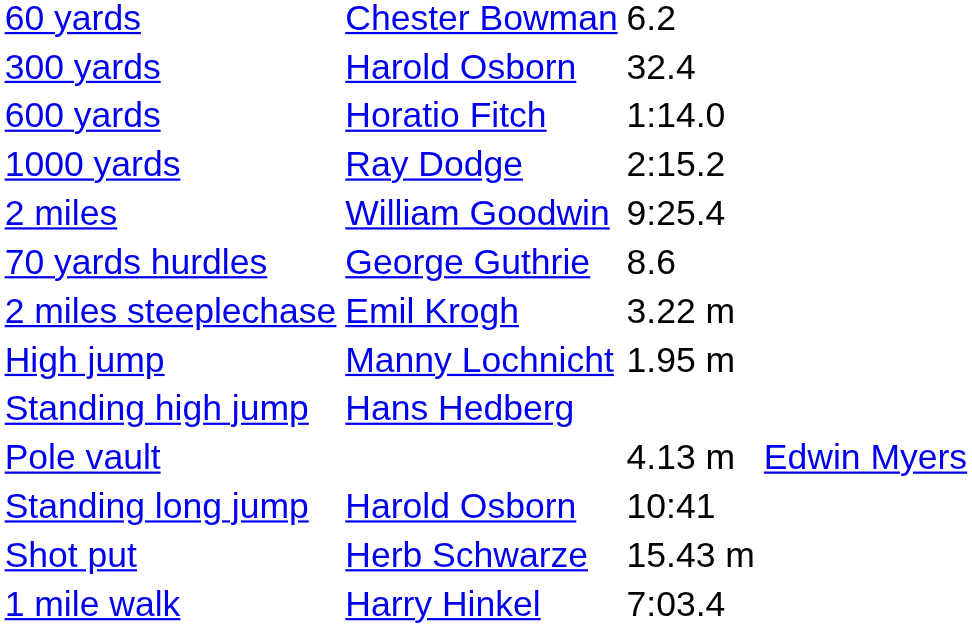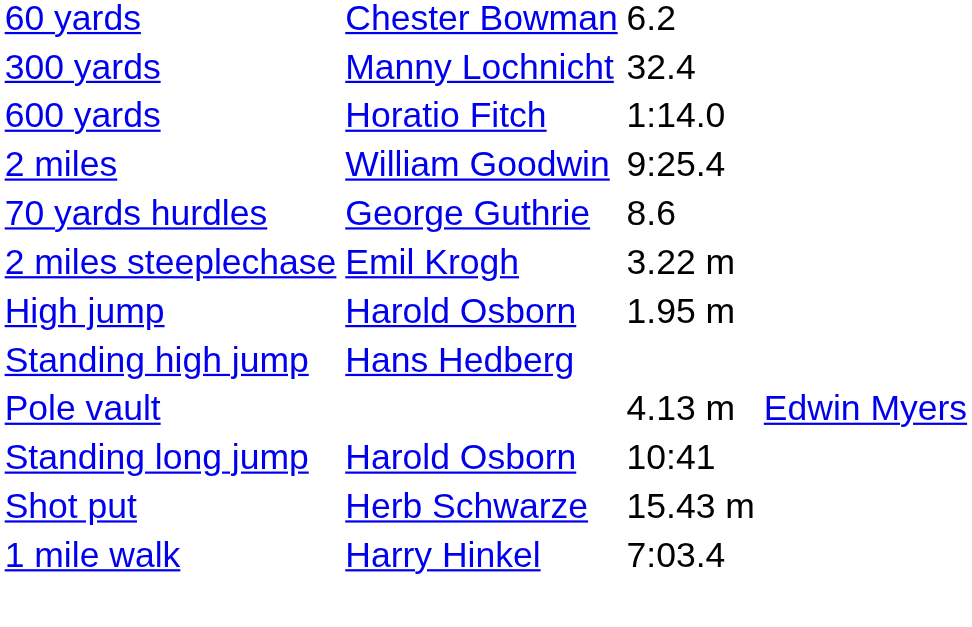 <table>
 <tr>
 <td><a href='#'>60 yards</a></td>
 <td><a href='#'>Chester Bowman</a></td>
 <td>6.2</td>
 <td></td>
 <td></td>
 <td></td>
 <td></td>
 </tr>
 <tr>
 <td><a href='#'>300 yards</a></td>
-<td><a href='#'>Harold Osborn</a></td>
+<td><a href='#'>Manny Lochnicht</a></td>
 <td>32.4</td>
 <td></td>
 <td></td>
 <td></td>
 <td></td>
 </tr>
 <tr>
 <td><a href='#'>600 yards</a></td>
 <td><a href='#'>Horatio Fitch</a></td>
 <td>1:14.0</td>
-<td></td>
-<td></td>
-<td></td>
-<td></td>
-</tr>
-<tr>
-<td><a href='#'>1000 yards</a></td>
-<td><a href='#'>Ray Dodge</a></td>
-<td>2:15.2</td>
 <td></td>
 <td></td>
 <td></td>
 <td></td>
 </tr>
 <tr>
 <td><a href='#'>2 miles</a></td>
 <td><a href='#'>William Goodwin</a></td>
 <td>9:25.4</td>
 <td></td>
 <td></td>
 <td></td>
 <td></td>
 </tr>
 <tr>
 <td><a href='#'>70 yards hurdles</a></td>
 <td><a href='#'>George Guthrie</a></td>
 <td>8.6</td>
 <td></td>
 <td></td>
 <td></td>
 <td></td>
 </tr>
 <tr>
 <td><a href='#'>2 miles steeplechase</a></td>
 <td><a href='#'>Emil Krogh</a></td>
 <td>3.22 m</td>
 <td></td>
 <td></td>
 <td></td>
 <td></td>
 </tr>
 <tr>
 <td><a href='#'>High jump</a></td>
-<td><a href='#'>Manny Lochnicht</a></td>
+<td><a href='#'>Harold Osborn</a></td>
 <td>1.95 m</td>
 <td></td>
 <td></td>
 <td></td>
 <td></td>
 </tr>
 <tr>
 <td><a href='#'>Standing high jump</a></td>
 <td><a href='#'>Hans Hedberg</a></td>
 <td></td>
 <td></td>
 <td></td>
 <td></td>
 <td></td>
 </tr>
 <tr>
 <td><a href='#'>Pole vault</a></td>
 <td></td>
 <td>4.13 m</td>
 <td><a href='#'>Edwin Myers</a></td>
 <td></td>
 <td></td>
 <td></td>
 </tr>
 <tr>
 <td><a href='#'>Standing long jump</a></td>
 <td><a href='#'>Harold Osborn</a></td>
 <td>10:41</td>
 <td></td>
 <td></td>
 <td></td>
 <td></td>
 </tr>
 <tr>
 <td><a href='#'>Shot put</a></td>
 <td><a href='#'>Herb Schwarze</a></td>
 <td>15.43 m</td>
 <td></td>
 <td></td>
 <td></td>
 <td></td>
 </tr>
 <tr>
 <td><a href='#'>1 mile walk</a></td>
 <td><a href='#'>Harry Hinkel</a></td>
 <td>7:03.4</td>
 <td></td>
 <td></td>
 <td></td>
 <td></td>
 </tr>
 </table>
